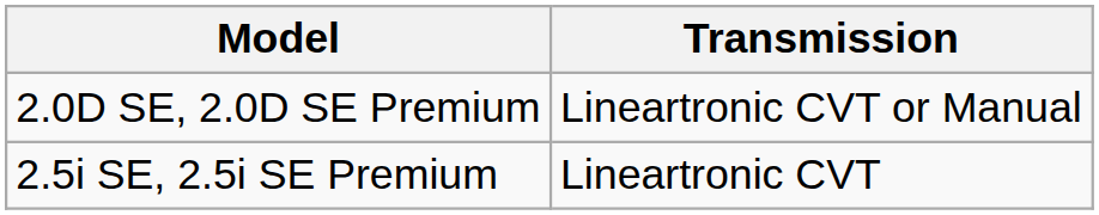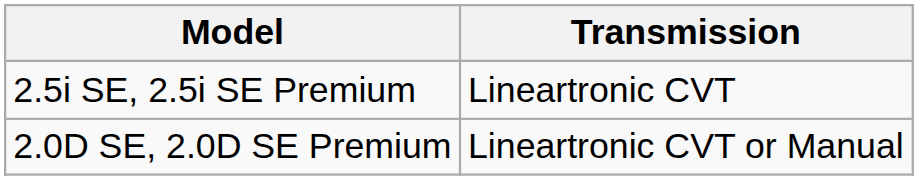 <table class="wikitable">
 <tr>
 <th>Model</th>
 <th>Transmission</th>
 </tr>
 <tr>
+<td>2.5i SE, 2.5i SE Premium</td>
+<td>Lineartronic CVT</td>
+</tr>
+<tr>
 <td>2.0D SE, 2.0D SE Premium</td>
 <td>Lineartronic CVT or Manual</td>
 </tr>
-<tr>
-<td>2.5i SE, 2.5i SE Premium</td>
-<td>Lineartronic CVT</td>
-</tr>
 </table>
